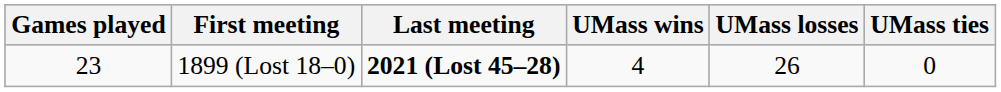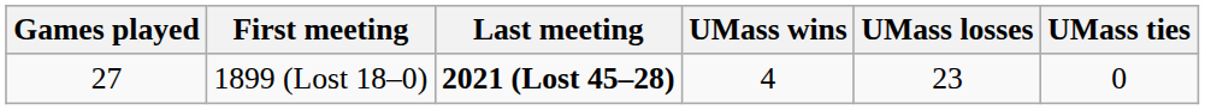 <table class="wikitable" style="margin: auto;">
 <tr>
 <th>Games played</th>
 <th>First meeting</th>
 <th>Last meeting</th>
 <th>UMass wins</th>
 <th>UMass losses</th>
 <th>UMass ties</th>
 </tr>
 <tr style="text-align:center;">
-<td>23</td>
+<td>27</td>
 <td>1899 (Lost 18–0)</td>
 <td><strong>2021 (Lost 45–28)</strong></td>
 <td>4</td>
-<td>26</td>
+<td>23</td>
 <td>0</td>
 </tr>
 </table>
